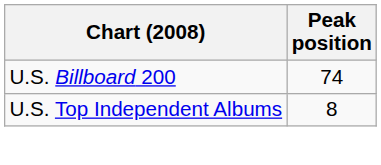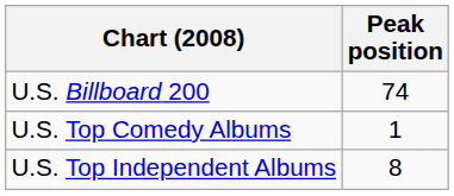 <table class="wikitable sortable">
 <tr>
 <th>Chart (2008)</th>
 <th>Peak<br>position</th>
 </tr>
 <tr>
 <td>U.S. <a href='#'><em>Billboard</em> 200</a></td>
 <td align="center">74</td>
 </tr>
 <tr>
+<td>U.S. <a href='#'>Top Comedy Albums</a></td>
+<td align="center">1</td>
+</tr>
+<tr>
 <td>U.S. <a href='#'>Top Independent Albums</a></td>
 <td align="center">8</td>
 </tr>
 </table>
